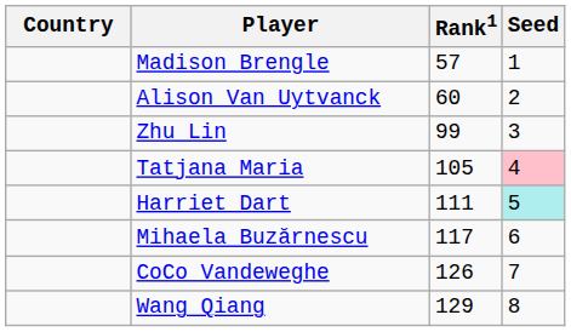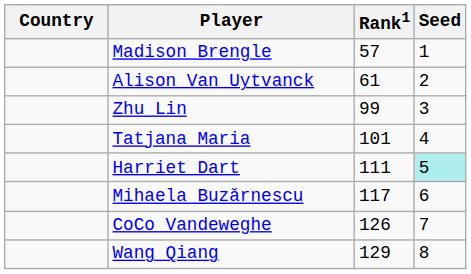 <table class="sortable wikitable">
 <tr>
 <th width="70">Country</th>
 <th width="175">Player</th>
 <th>Rank<sup>1</sup></th>
 <th>Seed</th>
 </tr>
 <tr>
 <td></td>
 <td><a href='#'>Madison Brengle</a></td>
 <td>57</td>
 <td>1</td>
 </tr>
 <tr>
 <td></td>
 <td><a href='#'>Alison Van Uytvanck</a></td>
-<td>60</td>
+<td>61</td>
 <td>2</td>
 </tr>
 <tr>
 <td></td>
 <td><a href='#'>Zhu Lin</a></td>
 <td>99</td>
 <td>3</td>
 </tr>
 <tr>
 <td></td>
 <td><a href='#'>Tatjana Maria</a></td>
-<td>105</td>
-<td style="background: pink;">4</td>
+<td>101</td>
+<td>4</td>
 </tr>
 <tr>
 <td></td>
 <td><a href='#'>Harriet Dart</a></td>
 <td>111</td>
 <td style="background: paleturquoise;">5</td>
 </tr>
 <tr>
 <td></td>
 <td><a href='#'>Mihaela Buzărnescu</a></td>
 <td>117</td>
 <td>6</td>
 </tr>
 <tr>
 <td></td>
 <td><a href='#'>CoCo Vandeweghe</a></td>
 <td>126</td>
 <td>7</td>
 </tr>
 <tr>
 <td></td>
 <td><a href='#'>Wang Qiang</a></td>
 <td>129</td>
 <td>8</td>
 </tr>
 </table>
